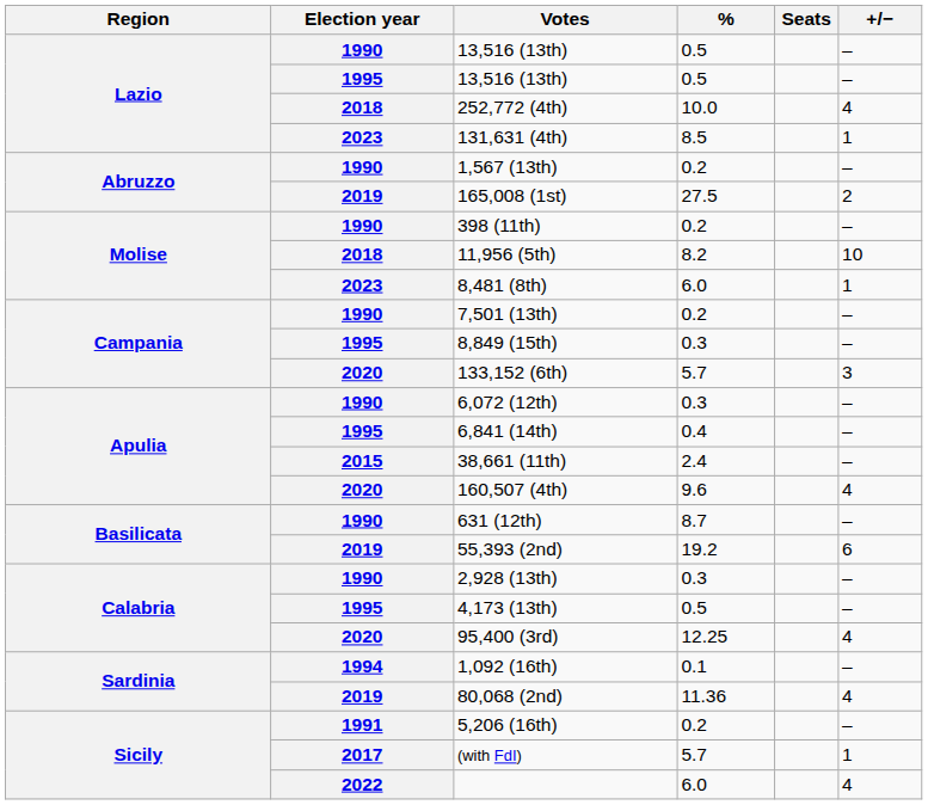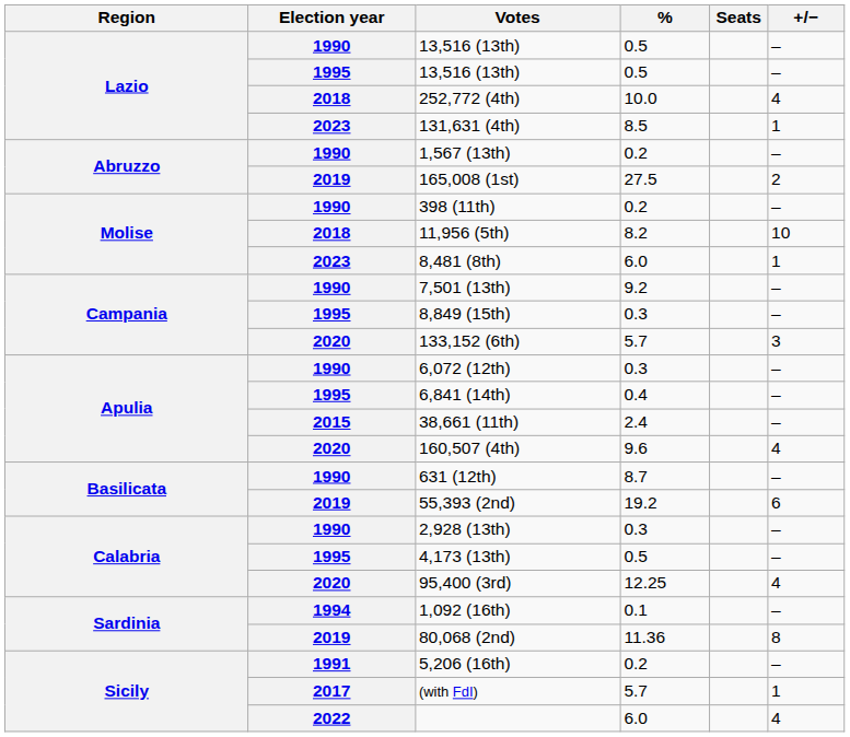 <table class=wikitable style="width:50%; border:1px #AAAAFF solid">
 <tr>
 <th width=19%>Region</th>
 <th width=13%>Election year</th>
 <th width=16%>Votes</th>
 <th width=7%>%</th>
 <th width=1%>Seats</th>
 <th width=6%>+/−</th>
 </tr>
 <tr>
 <th rowspan=4><a href='#'>Lazio</a></th>
 <th><a href='#'>1990</a></th>
 <td>13,516 (13th)</td>
 <td>0.5</td>
 <td></td>
 <td><div>–</div></td>
 </tr>
 <tr>
 <th><a href='#'>1995</a></th>
 <td>13,516 (13th)</td>
 <td>0.5</td>
 <td></td>
 <td><div>–</div></td>
 </tr>
 <tr>
 <th><a href='#'>2018</a></th>
 <td>252,772 (4th)</td>
 <td>10.0</td>
 <td></td>
 <td><div> 4</div></td>
 </tr>
 <tr>
 <th><a href='#'>2023</a></th>
 <td>131,631 (4th)</td>
 <td>8.5</td>
 <td></td>
 <td><div> 1</div></td>
 </tr>
 <tr>
 <th rowspan=2><a href='#'>Abruzzo</a></th>
 <th><a href='#'>1990</a></th>
 <td>1,567	 (13th)</td>
 <td>0.2</td>
 <td></td>
 <td><div>–</div></td>
 </tr>
 <tr>
 <th><a href='#'>2019</a></th>
 <td>165,008 (1st)</td>
 <td>27.5</td>
 <td></td>
 <td><div> 2</div></td>
 </tr>
 <tr>
 <th rowspan=3><a href='#'>Molise</a></th>
 <th><a href='#'>1990</a></th>
 <td>398 (11th)</td>
 <td>0.2</td>
 <td></td>
 <td><div>–</div></td>
 </tr>
 <tr>
 <th><a href='#'>2018</a></th>
 <td>11,956 (5th)</td>
 <td>8.2</td>
 <td></td>
 <td><div> 10</div></td>
 </tr>
 <tr>
 <th><a href='#'>2023</a></th>
 <td>8,481 (8th)</td>
 <td>6.0</td>
 <td></td>
 <td><div> 1</div></td>
 </tr>
 <tr>
 <th rowspan=3><a href='#'>Campania</a></th>
 <th><a href='#'>1990</a></th>
 <td>7,501 (13th)</td>
-<td>0.2</td>
+<td>9.2</td>
 <td></td>
 <td><div>–</div></td>
 </tr>
 <tr>
 <th><a href='#'>1995</a></th>
 <td>8,849 (15th)</td>
 <td>0.3</td>
 <td></td>
 <td><div>–</div></td>
 </tr>
 <tr>
 <th><a href='#'>2020</a></th>
 <td>133,152 (6th)</td>
 <td>5.7</td>
 <td></td>
 <td><div> 3</div></td>
 </tr>
 <tr>
 <th rowspan=4><a href='#'>Apulia</a></th>
 <th><a href='#'>1990</a></th>
 <td>6,072	 (12th)</td>
 <td>0.3</td>
 <td></td>
 <td><div>–</div></td>
 </tr>
 <tr>
 <th><a href='#'>1995</a></th>
 <td>6,841 (14th)</td>
 <td>0.4</td>
 <td></td>
 <td><div>–</div></td>
 </tr>
 <tr>
 <th><a href='#'>2015</a></th>
 <td>38,661 (11th)</td>
 <td>2.4</td>
 <td></td>
 <td><div>–</div></td>
 </tr>
 <tr>
 <th><a href='#'>2020</a></th>
 <td>160,507 (4th)</td>
 <td>9.6</td>
 <td></td>
 <td><div> 4</div></td>
 </tr>
 <tr>
 <th rowspan=2><a href='#'>Basilicata</a></th>
 <th><a href='#'>1990</a></th>
 <td>631 (12th)</td>
 <td>8.7</td>
 <td></td>
 <td><div>–</div></td>
 </tr>
 <tr>
 <th><a href='#'>2019</a></th>
 <td>55,393 (2nd)</td>
 <td>19.2</td>
 <td></td>
 <td><div> 6</div></td>
 </tr>
 <tr>
 <th rowspan=3><a href='#'>Calabria</a></th>
 <th><a href='#'>1990</a></th>
 <td>2,928 (13th)</td>
 <td>0.3</td>
 <td></td>
 <td><div>–</div></td>
 </tr>
 <tr>
 <th><a href='#'>1995</a></th>
 <td>4,173 (13th)</td>
 <td>0.5</td>
 <td></td>
 <td><div>–</div></td>
 </tr>
 <tr>
 <th><a href='#'>2020</a></th>
 <td>95,400 (3rd)</td>
 <td>12.25</td>
 <td></td>
 <td><div> 4</div></td>
 </tr>
 <tr>
 <th rowspan=2><a href='#'>Sardinia</a></th>
 <th><a href='#'>1994</a></th>
 <td>1,092 (16th)</td>
 <td>0.1</td>
 <td></td>
 <td><div>–</div></td>
 </tr>
 <tr>
 <th><a href='#'>2019</a></th>
 <td>80,068 (2nd)</td>
 <td>11.36</td>
 <td></td>
-<td><div> 4</div></td>
+<td><div> 8</div></td>
 </tr>
 <tr>
 <th rowspan=3><a href='#'>Sicily</a></th>
 <th><a href='#'>1991</a></th>
 <td>5,206 (16th)</td>
 <td>0.2</td>
 <td></td>
 <td><div>–</div></td>
 </tr>
 <tr>
 <th><a href='#'>2017</a></th>
 <td> <small>(with <a href='#'>FdI</a>)</small></td>
 <td>5.7</td>
 <td></td>
 <td><div> 1</div></td>
 </tr>
 <tr>
 <th><a href='#'>2022</a></th>
 <td></td>
 <td>6.0</td>
 <td></td>
 <td><div> 4</div></td>
 </tr>
 </table>
